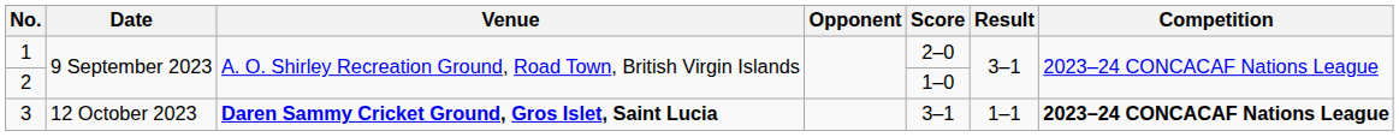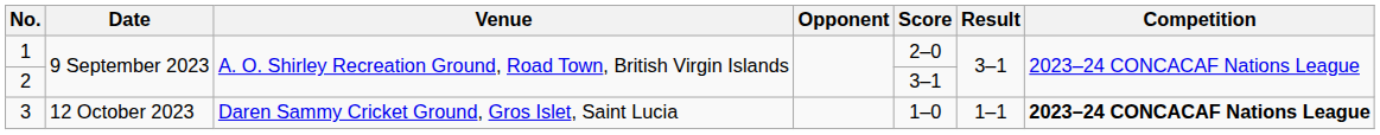 <table class="wikitable sortable">
 <tr>
 <th scope="col">No.</th>
 <th scope="col">Date</th>
 <th scope="col">Venue</th>
 <th scope="col">Opponent</th>
 <th scope="col">Score</th>
 <th scope="col">Result</th>
 <th scope="col">Competition</th>
 </tr>
 <tr>
 <td align="center">1</td>
 <td rowspan="2">9 September 2023</td>
 <td rowspan="2"><a href='#'>A. O. Shirley Recreation Ground</a>, <a href='#'>Road Town</a>, British Virgin Islands</td>
 <td rowspan="2"></td>
 <td align="center">2–0</td>
 <td rowspan="2" style="text-align:center">3–1</td>
 <td rowspan="2"><a href='#'>2023–24 CONCACAF Nations League</a></td>
 </tr>
 <tr>
 <td align="center">2</td>
-<td align="center">1–0</td>
+<td align="center">3–1</td>
 </tr>
 <tr>
 <td align="center">3</td>
 <td>12 October 2023</td>
-<td><strong><a href='#'>Daren Sammy Cricket Ground</a>, <a href='#'>Gros Islet</a>, Saint Lucia</strong></td>
+<td><a href='#'>Daren Sammy Cricket Ground</a>, <a href='#'>Gros Islet</a>, Saint Lucia</td>
 <td></td>
-<td align="center">3–1</td>
+<td align="center">1–0</td>
 <td align="center">1–1</td>
 <td><strong>2023–24 CONCACAF Nations League</strong></td>
 </tr>
 </table>
